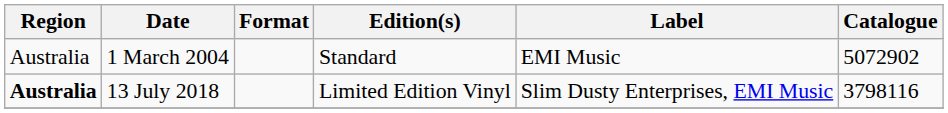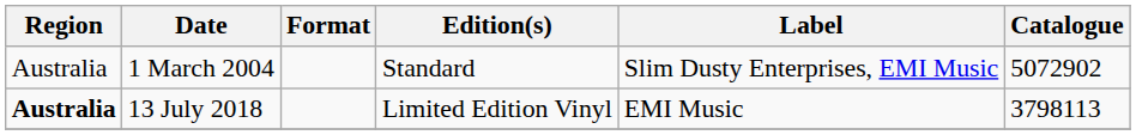 <table class="wikitable plainrowheaders">
 <tr>
 <th scope="col">Region</th>
 <th scope="col">Date</th>
 <th scope="col">Format</th>
 <th scope="col">Edition(s)</th>
 <th scope="col">Label</th>
 <th scope="col">Catalogue</th>
 </tr>
 <tr>
 <td>Australia</td>
 <td>1 March 2004 </td>
 <td></td>
 <td>Standard</td>
-<td>EMI Music</td>
+<td>Slim Dusty Enterprises, <a href='#'>EMI Music</a></td>
 <td>5072902</td>
 </tr>
 <tr>
 <td><strong>Australia</strong></td>
 <td>13 July 2018 </td>
 <td></td>
 <td>Limited Edition Vinyl</td>
-<td>Slim Dusty Enterprises, <a href='#'>EMI Music</a></td>
-<td>3798116</td>
+<td>EMI Music</td>
+<td>3798113</td>
 </tr>
 <tr>
 </tr>
 </table>
